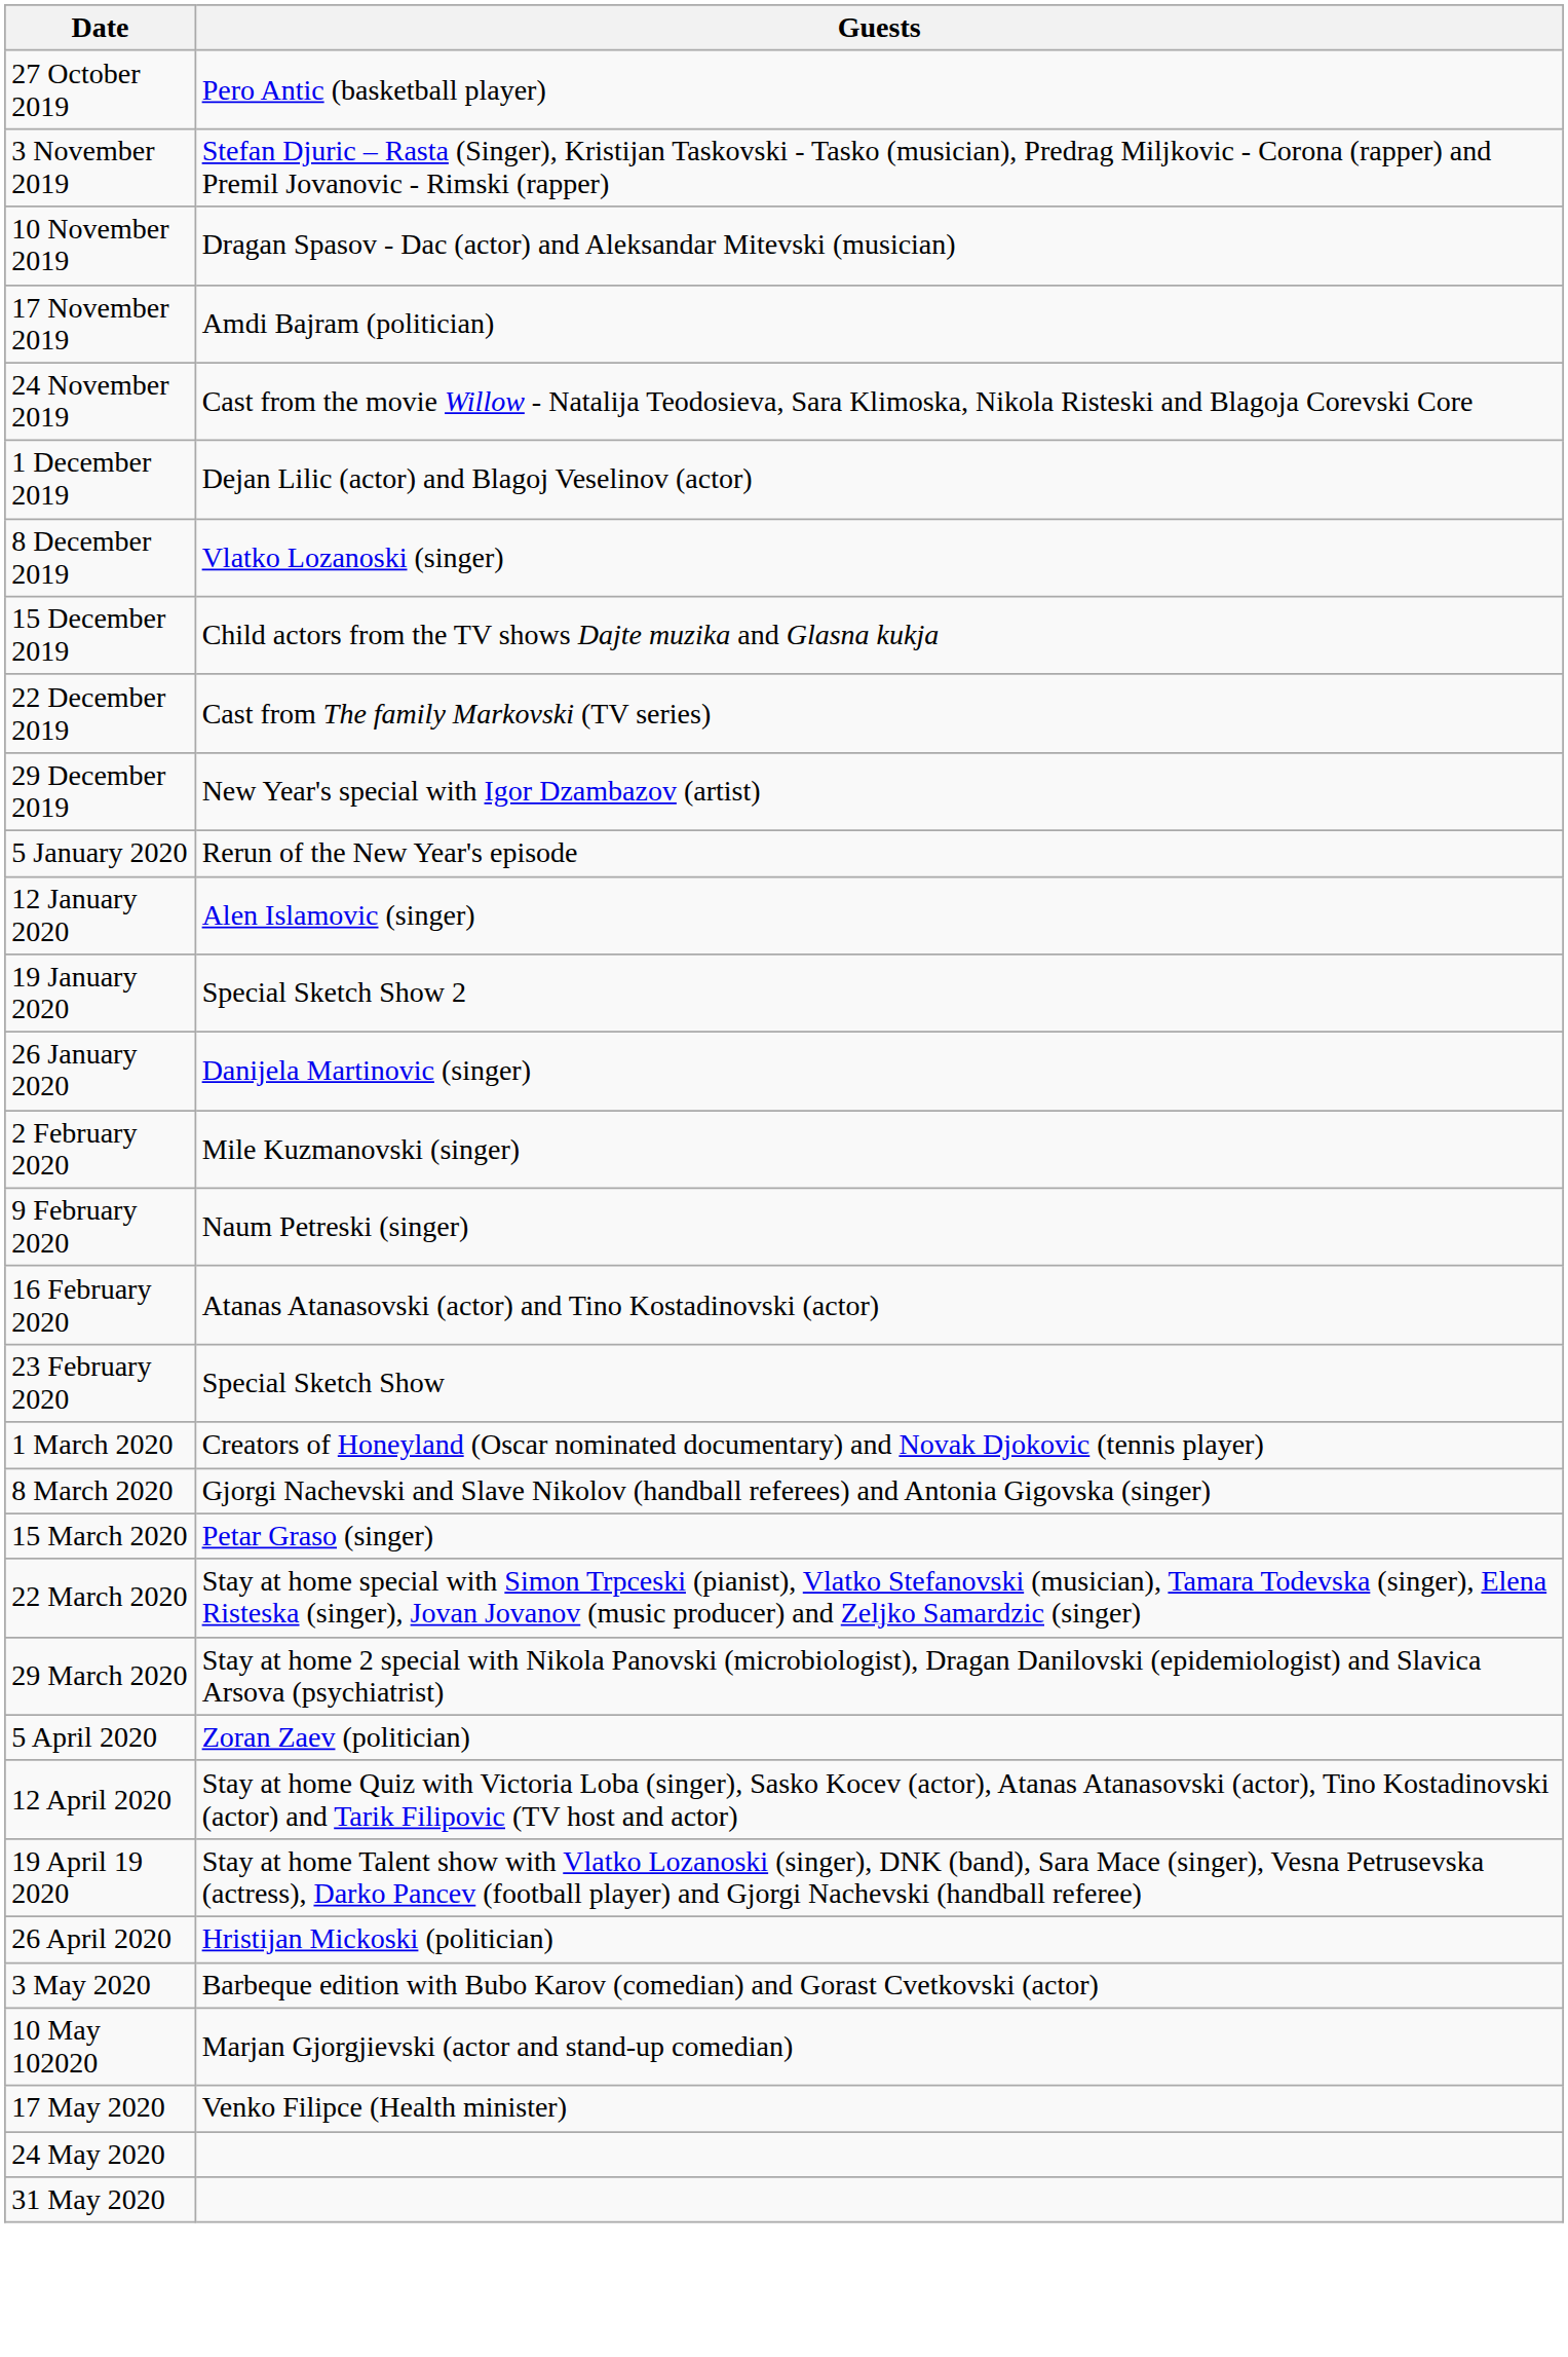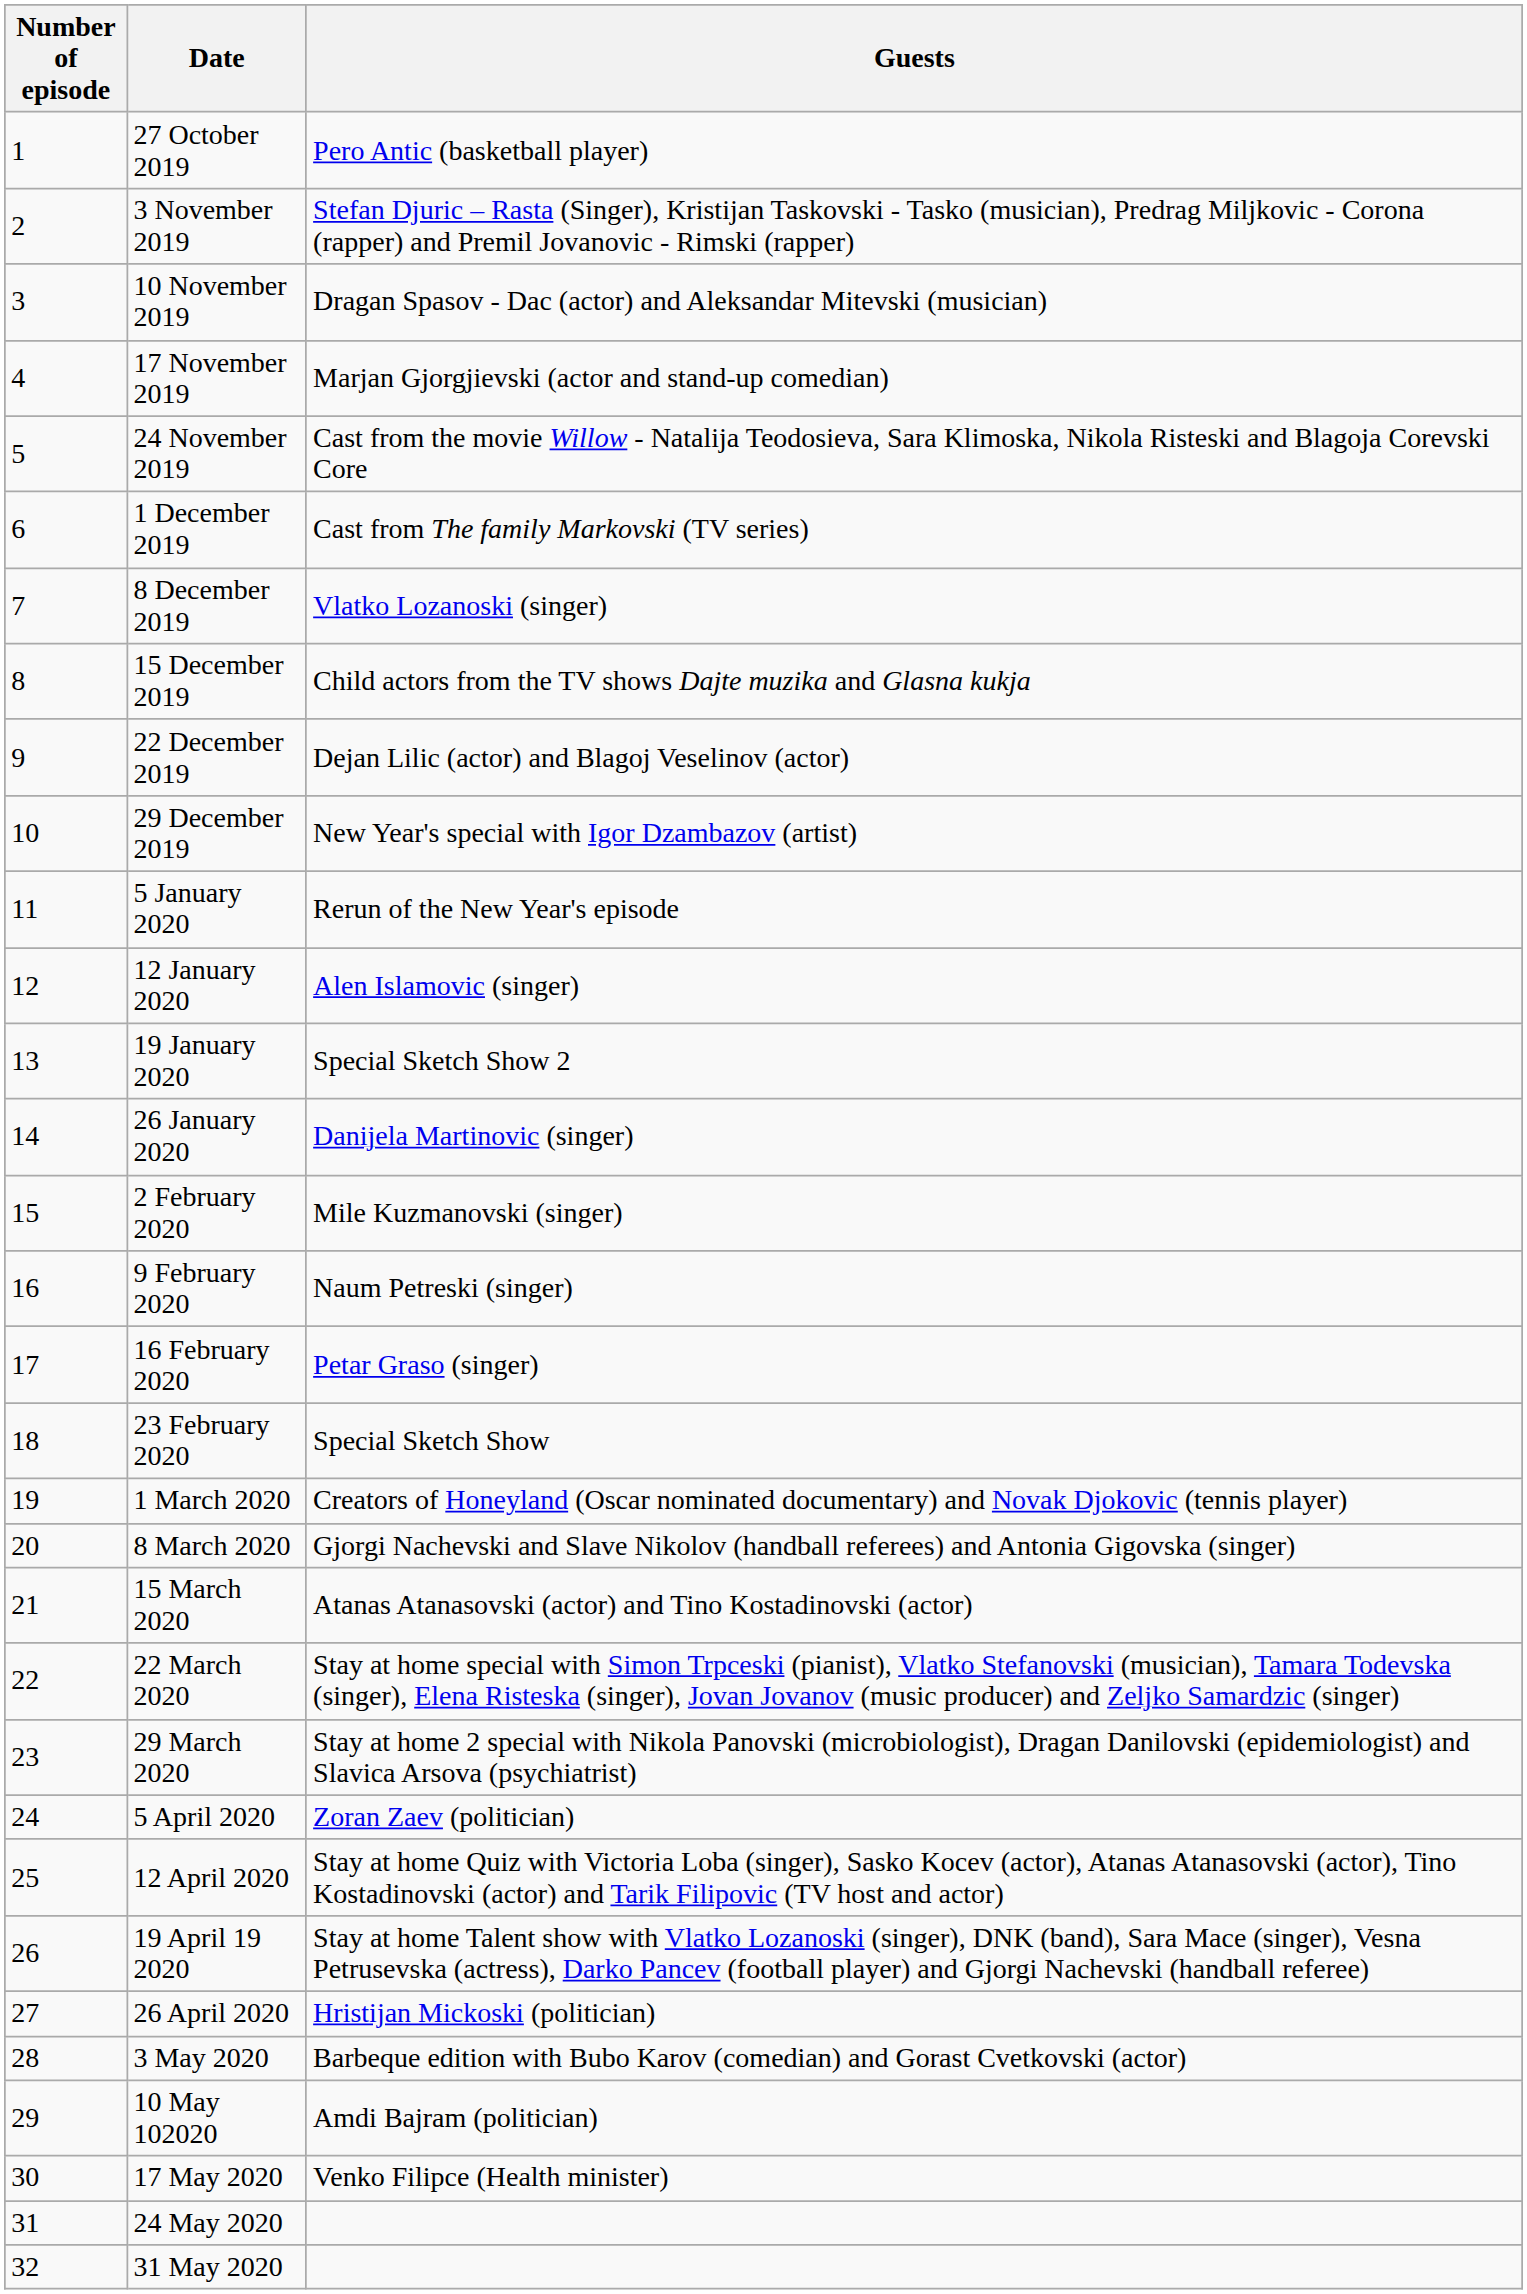 <table class="wikitable">
 <tr>
+<th><strong>Number<br>of episode</strong></th>
 <th>Date</th>
 <th>Guests</th>
 </tr>
 <tr>
+<td>1</td>
 <td>27 October 2019</td>
 <td><a href='#'>Pero Antic</a> (basketball player)</td>
 </tr>
 <tr>
+<td>2</td>
 <td>3 November 2019</td>
 <td><a href='#'>Stefan Djuric – Rasta</a> (Singer), Kristijan Taskovski - Tasko (musician), Predrag Miljkovic - Corona (rapper) and Premil Jovanovic - Rimski (rapper)</td>
 </tr>
 <tr>
+<td>3</td>
 <td>10 November 2019</td>
 <td>Dragan Spasov - Dac (actor) and Aleksandar Mitevski (musician)</td>
 </tr>
 <tr>
+<td>4</td>
 <td>17 November 2019</td>
-<td>Amdi Bajram (politician)</td>
+<td>Marjan Gjorgjievski (actor and stand-up comedian)</td>
 </tr>
 <tr>
+<td>5</td>
 <td>24 November 2019</td>
 <td>Cast from the movie <em><a href='#'>Willow</a></em> - Natalija Teodosieva, Sara Klimoska, Nikola Risteski and Blagoja Corevski Core</td>
 </tr>
 <tr>
+<td>6</td>
 <td>1 December 2019</td>
-<td>Dejan Lilic (actor) and Blagoj Veselinov (actor)</td>
+<td>Cast from <em>The family Markovski</em> (TV series)</td>
 </tr>
 <tr>
+<td>7</td>
 <td>8 December 2019</td>
 <td><a href='#'>Vlatko Lozanoski</a> (singer)</td>
 </tr>
 <tr>
+<td>8</td>
 <td>15 December 2019</td>
 <td>Child actors from the TV shows <em>Dajte muzika</em> and <em>Glasna kukja</em></td>
 </tr>
 <tr>
+<td>9</td>
 <td>22 December 2019</td>
-<td>Cast from <em>The family Markovski</em> (TV series)</td>
+<td>Dejan Lilic (actor) and Blagoj Veselinov (actor)</td>
 </tr>
 <tr>
+<td>10</td>
 <td>29 December 2019</td>
 <td>New Year's special with <a href='#'>Igor Dzambazov</a> (artist)</td>
 </tr>
 <tr>
+<td>11</td>
 <td>5 January 2020</td>
 <td>Rerun of the New Year's episode</td>
 </tr>
 <tr>
+<td>12</td>
 <td>12 January 2020</td>
 <td><a href='#'>Alen Islamovic</a> (singer)</td>
 </tr>
 <tr>
+<td>13</td>
 <td>19 January 2020</td>
 <td>Special Sketch Show 2</td>
 </tr>
 <tr>
+<td>14</td>
 <td>26 January 2020</td>
 <td><a href='#'>Danijela Martinovic</a> (singer)</td>
 </tr>
 <tr>
+<td>15</td>
 <td>2 February 2020</td>
 <td>Mile Kuzmanovski (singer)</td>
 </tr>
 <tr>
+<td>16</td>
 <td>9 February 2020</td>
 <td>Naum Petreski (singer)</td>
 </tr>
 <tr>
+<td>17</td>
 <td>16 February 2020</td>
-<td>Atanas Atanasovski (actor) and Tino Kostadinovski (actor)</td>
+<td><a href='#'>Petar Graso</a> (singer)</td>
 </tr>
 <tr>
+<td>18</td>
 <td>23 February 2020</td>
 <td>Special Sketch Show</td>
 </tr>
 <tr>
+<td>19</td>
 <td>1 March 2020</td>
 <td>Creators of <a href='#'>Honeyland</a> (Oscar nominated documentary) and <a href='#'>Novak Djokovic</a> (tennis player)</td>
 </tr>
 <tr>
+<td>20</td>
 <td>8 March 2020</td>
 <td>Gjorgi Nachevski and Slave Nikolov (handball referees) and Antonia Gigovska (singer)</td>
 </tr>
 <tr>
+<td>21</td>
 <td>15 March 2020</td>
-<td><a href='#'>Petar Graso</a> (singer)</td>
+<td>Atanas Atanasovski (actor) and Tino Kostadinovski (actor)</td>
 </tr>
 <tr>
+<td>22</td>
 <td>22 March 2020</td>
 <td>Stay at home special with <a href='#'>Simon Trpceski</a> (pianist), <a href='#'>Vlatko Stefanovski</a> (musician), <a href='#'>Tamara Todevska</a> (singer), <a href='#'>Elena Risteska</a> (singer), <a href='#'>Jovan Jovanov</a> (music producer) and <a href='#'>Zeljko Samardzic</a> (singer)</td>
 </tr>
 <tr>
+<td>23</td>
 <td>29 March 2020</td>
 <td>Stay at home 2 special with Nikola Panovski (microbiologist), Dragan Danilovski (epidemiologist) and Slavica Arsova (psychiatrist)</td>
 </tr>
 <tr>
+<td>24</td>
 <td>5 April 2020</td>
 <td><a href='#'>Zoran Zaev</a> (politician)</td>
 </tr>
 <tr>
+<td>25</td>
 <td>12 April 2020</td>
 <td>Stay at home Quiz with Victoria Loba (singer), Sasko Kocev (actor), Atanas Atanasovski (actor), Tino Kostadinovski (actor) and <a href='#'>Tarik Filipovic</a> (TV host and actor)</td>
 </tr>
 <tr>
+<td>26</td>
 <td>19 April 19<br>2020</td>
 <td>Stay at home Talent show with <a href='#'>Vlatko Lozanoski</a> (singer), DNK (band), Sara Mace (singer), Vesna Petrusevska (actress), <a href='#'>Darko Pancev</a> (football player) and Gjorgi Nachevski (handball referee)</td>
 </tr>
 <tr>
+<td>27</td>
 <td>26 April 2020</td>
 <td><a href='#'>Hristijan Mickoski</a> (politician)</td>
 </tr>
 <tr>
+<td>28</td>
 <td>3 May 2020</td>
 <td>Barbeque edition with Bubo Karov (comedian) and Gorast Cvetkovski (actor)</td>
 </tr>
 <tr>
+<td>29</td>
 <td>10 May 102020</td>
-<td>Marjan Gjorgjievski (actor and stand-up comedian)</td>
+<td>Amdi Bajram (politician)</td>
 </tr>
 <tr>
+<td>30</td>
 <td>17 May 2020</td>
 <td>Venko Filipce (Health minister)</td>
 </tr>
 <tr>
+<td>31</td>
 <td>24 May 2020</td>
 <td></td>
 </tr>
 <tr>
+<td>32</td>
 <td>31 May 2020</td>
 <td></td>
 </tr>
 </table>
